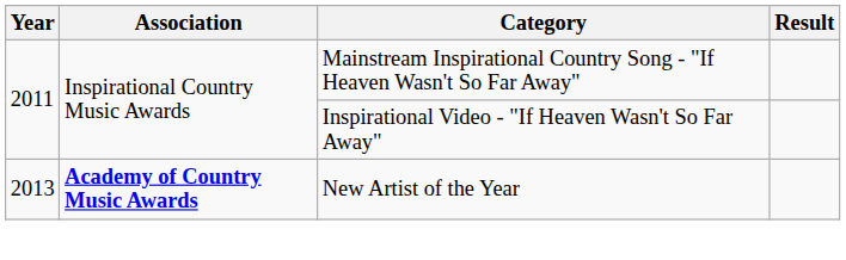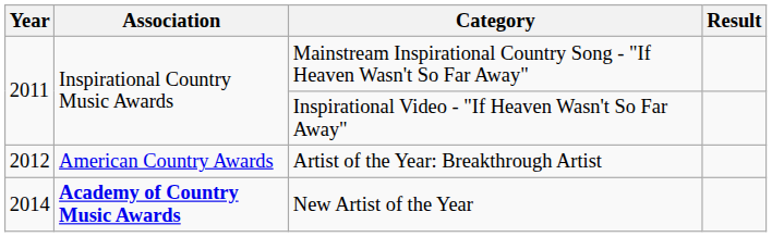 <table class="wikitable">
 <tr>
 <th>Year</th>
 <th>Association</th>
 <th>Category</th>
 <th>Result</th>
 </tr>
 <tr>
 <td rowspan="2">2011</td>
 <td rowspan="2">Inspirational Country Music Awards</td>
 <td>Mainstream Inspirational Country Song - "If Heaven Wasn't So Far Away"</td>
 <td></td>
 </tr>
 <tr>
 <td>Inspirational Video - "If Heaven Wasn't So Far Away"</td>
 <td></td>
 </tr>
 <tr>
-<td>2013</td>
+<td>2012</td>
+<td><a href='#'>American Country Awards</a></td>
+<td>Artist of the Year: Breakthrough Artist</td>
+<td></td>
+</tr>
+<tr>
+<td>2014</td>
 <td><strong><a href='#'>Academy of Country Music Awards</a></strong></td>
 <td>New Artist of the Year</td>
 <td></td>
 </tr>
 </table>
